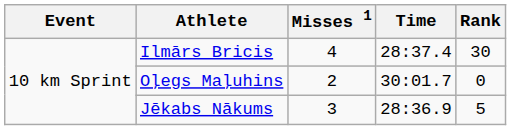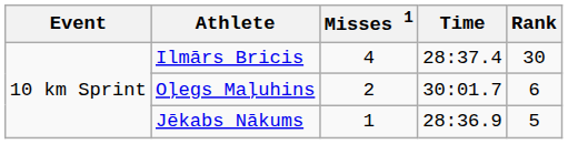 <table class="wikitable" style="font-size:90%">
 <tr>
 <th>Event</th>
 <th>Athlete</th>
 <th>Misses <sup>1</sup></th>
 <th>Time</th>
 <th>Rank</th>
 </tr>
 <tr>
 <td rowspan="3">10 km Sprint</td>
 <td><a href='#'>Ilmārs Bricis</a></td>
 <td align="center">4</td>
 <td align="center">28:37.4</td>
 <td align="center">30</td>
 </tr>
 <tr>
 <td><a href='#'>Oļegs Maļuhins</a></td>
 <td align="center">2</td>
 <td align="center">30:01.7</td>
-<td align="center">0</td>
+<td align="center">6</td>
 </tr>
 <tr>
 <td><a href='#'>Jēkabs Nākums</a></td>
-<td align="center">3</td>
+<td align="center">1</td>
 <td align="center">28:36.9</td>
 <td align="center">5</td>
 </tr>
 </table>
